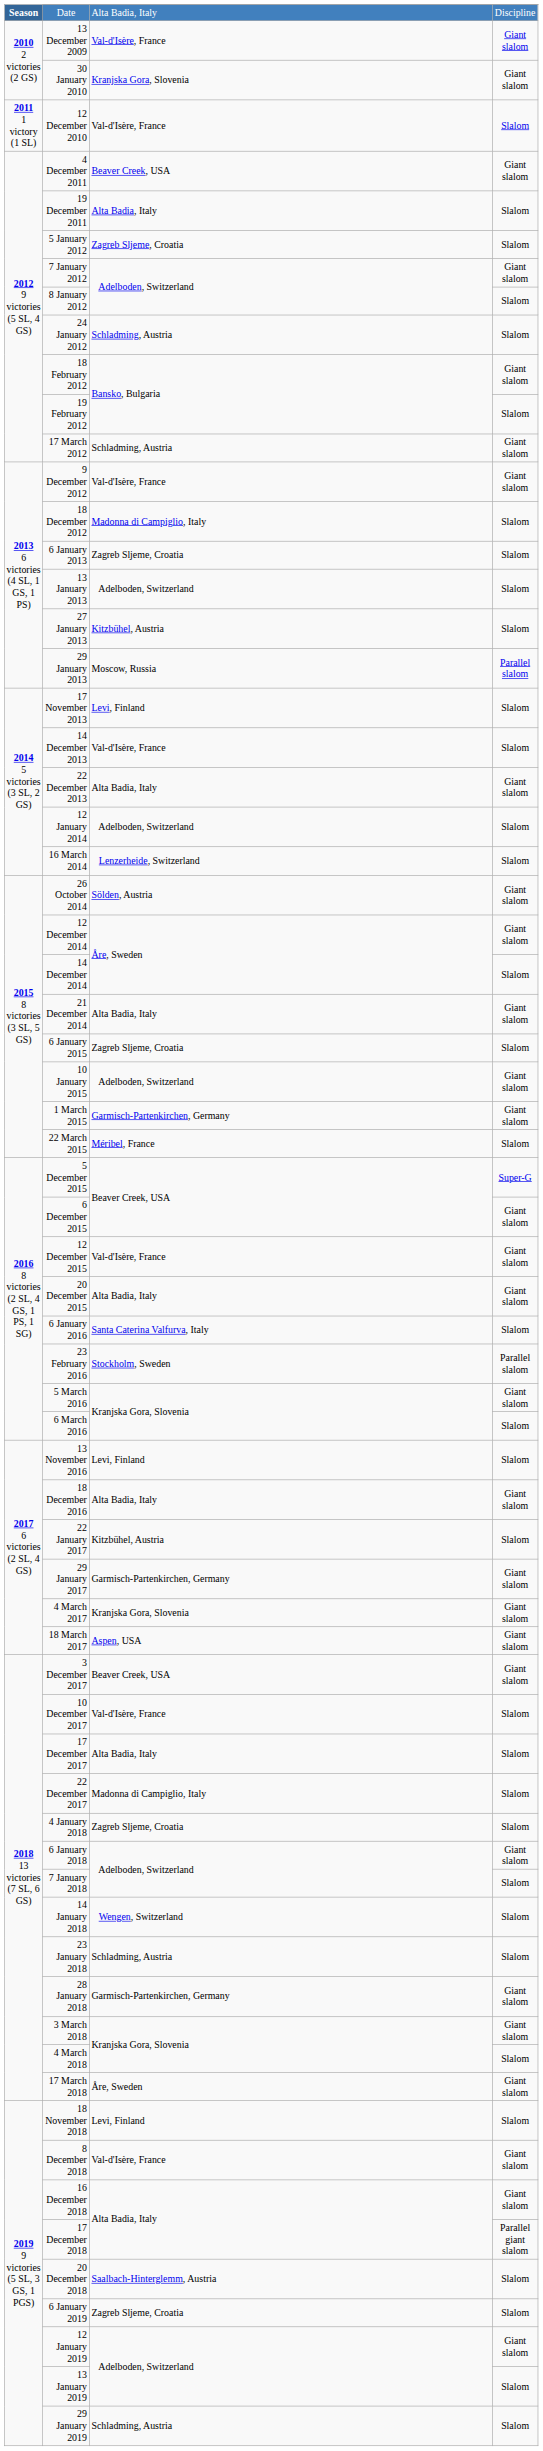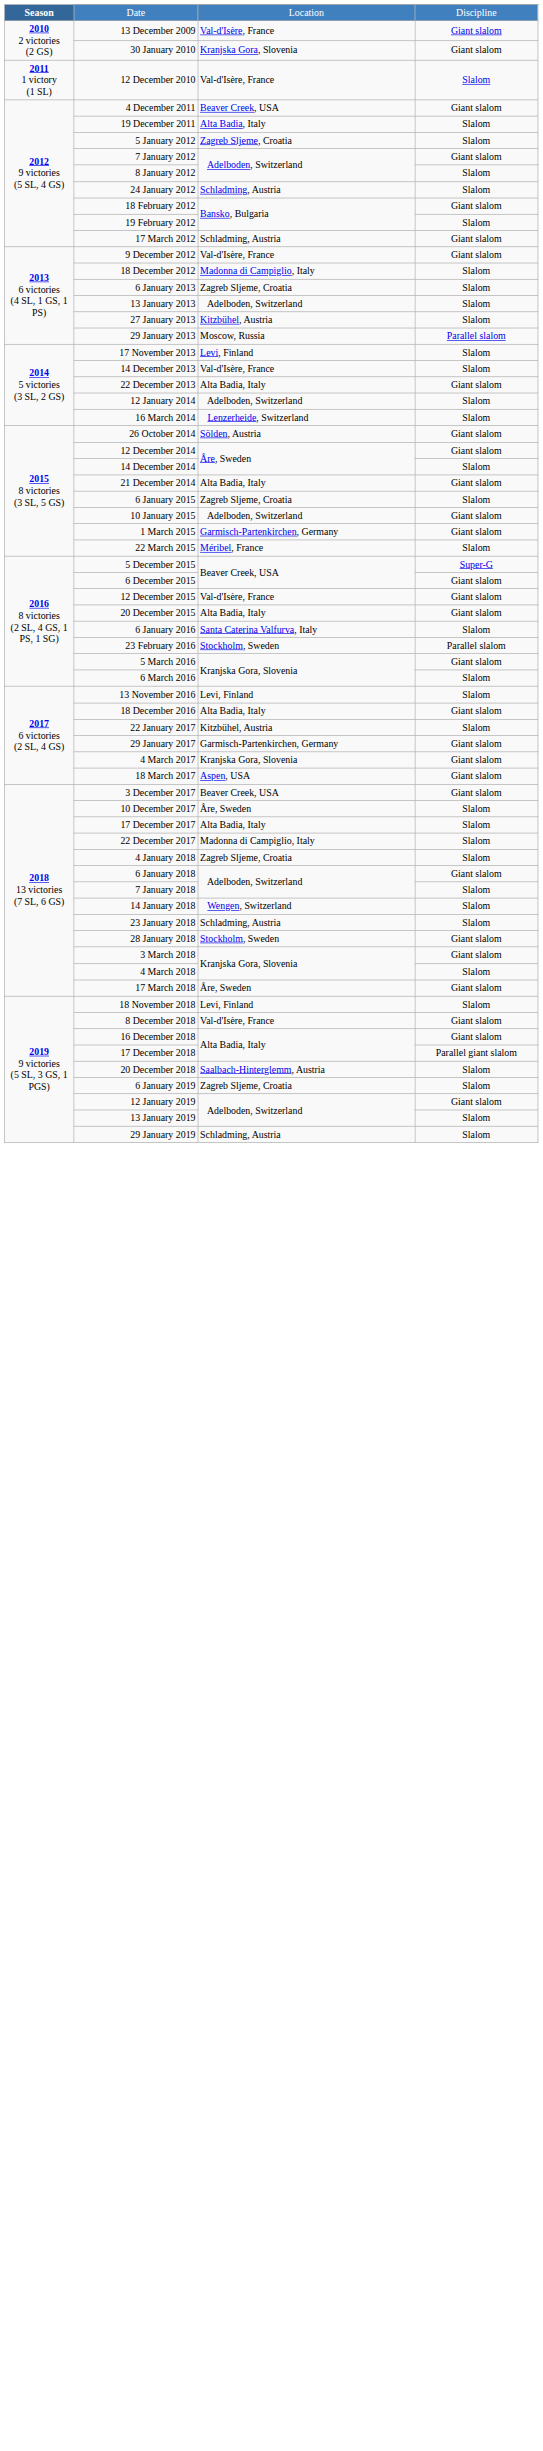 <table class="wikitable" style="font-size:95%; text-align:center; border:grey solid 1px; border-collapse:collapse;" width="65%">
 <tr style="background-color:#369; color:white;">
 <td rowspan="2" colspan="1" width="2%"><strong>Season</strong></td>
 </tr>
 <tr style="background-color:#4180be; color:white;">
 <td width="5%">Date</td>
-<td align=left> Alta Badia, Italy</td>
+<td width="10%">Location</td>
 <td width="5%">Discipline</td>
 </tr>
 <tr>
 <td rowspan=2 align=center><strong><a href='#'>2010</a></strong> <br> 2 victories <br> (2 GS)</td>
 <td align=right>13 December 2009</td>
 <td align=left> <a href='#'>Val-d'Isère</a>, France</td>
 <td><a href='#'>Giant slalom</a></td>
 </tr>
 <tr>
 <td align=right>30 January 2010</td>
 <td align=left> <a href='#'>Kranjska Gora</a>, Slovenia</td>
 <td>Giant slalom</td>
 </tr>
 <tr>
 <td align=center><strong><a href='#'>2011</a></strong> <br> 1 victory <br> (1 SL)</td>
 <td align=right>12 December 2010</td>
 <td align=left> Val-d'Isère, France</td>
 <td><a href='#'>Slalom</a></td>
 </tr>
 <tr>
 <td rowspan=9 align=center><strong><a href='#'>2012</a></strong> <br> 9 victories <br> (5 SL, 4 GS)</td>
 <td align=right>4 December 2011</td>
 <td align=left> <a href='#'>Beaver Creek</a>, USA</td>
 <td>Giant slalom</td>
 </tr>
 <tr>
 <td align=right>19 December 2011</td>
 <td align=left> <a href='#'>Alta Badia</a>, Italy</td>
 <td>Slalom</td>
 </tr>
 <tr>
 <td align=right>5 January 2012</td>
 <td align=left> <a href='#'>Zagreb Sljeme</a>, Croatia</td>
 <td>Slalom</td>
 </tr>
 <tr>
 <td align=right>7 January 2012</td>
 <td style="text-align:left;" rowspan="2">   <a href='#'>Adelboden</a>, Switzerland</td>
 <td>Giant slalom</td>
 </tr>
 <tr>
 <td align=right>8 January 2012</td>
 <td>Slalom</td>
 </tr>
 <tr>
 <td align=right>24 January 2012</td>
 <td align=left> <a href='#'>Schladming</a>, Austria</td>
 <td>Slalom</td>
 </tr>
 <tr>
 <td align=right>18 February 2012</td>
 <td style="text-align:left;" rowspan="2"> <a href='#'>Bansko</a>, Bulgaria</td>
 <td>Giant slalom</td>
 </tr>
 <tr>
 <td align=right>19 February 2012</td>
 <td>Slalom</td>
 </tr>
 <tr>
 <td align=right>17 March 2012</td>
 <td align=left> Schladming, Austria</td>
 <td>Giant slalom</td>
 </tr>
 <tr>
 <td rowspan=6 align=center><strong><a href='#'>2013</a></strong> <br> 6 victories <br> (4 SL, 1 GS, 1 PS)</td>
 <td align=right>9 December 2012</td>
 <td align=left> Val-d'Isère, France</td>
 <td>Giant slalom</td>
 </tr>
 <tr>
 <td align=right>18 December 2012</td>
 <td align=left> <a href='#'>Madonna di Campiglio</a>, Italy</td>
 <td>Slalom</td>
 </tr>
 <tr>
 <td align=right>6 January 2013</td>
 <td align=left> Zagreb Sljeme, Croatia</td>
 <td>Slalom</td>
 </tr>
 <tr>
 <td align=right>13 January 2013</td>
 <td align=left>   Adelboden, Switzerland</td>
 <td>Slalom</td>
 </tr>
 <tr>
 <td align=right>27 January 2013</td>
 <td align=left> <a href='#'>Kitzbühel</a>, Austria</td>
 <td>Slalom</td>
 </tr>
 <tr>
 <td align=right>29 January 2013</td>
 <td align=left> Moscow, Russia</td>
 <td><a href='#'>Parallel slalom</a></td>
 </tr>
 <tr>
 <td rowspan=5 align=center><strong><a href='#'>2014</a></strong> <br> 5 victories <br> (3 SL, 2 GS)</td>
 <td align=right>17 November 2013</td>
 <td align=left> <a href='#'>Levi</a>, Finland</td>
 <td>Slalom</td>
 </tr>
 <tr>
 <td align=right>14 December 2013</td>
 <td align=left> Val-d'Isère, France</td>
 <td>Slalom</td>
 </tr>
 <tr>
 <td align=right>22 December 2013</td>
 <td align=left> Alta Badia, Italy</td>
 <td>Giant slalom</td>
 </tr>
 <tr>
 <td align=right>12 January 2014</td>
 <td align=left>   Adelboden, Switzerland</td>
 <td>Slalom</td>
 </tr>
 <tr>
 <td align=right>16 March 2014</td>
 <td align=left>   <a href='#'>Lenzerheide</a>, Switzerland</td>
 <td>Slalom</td>
 </tr>
 <tr>
 <td rowspan=8 align=center><strong><a href='#'>2015</a></strong> <br> 8 victories <br> (3 SL, 5 GS)</td>
 <td align=right>26 October 2014</td>
 <td align=left> <a href='#'>Sölden</a>, Austria</td>
 <td>Giant slalom</td>
 </tr>
 <tr>
 <td align=right>12 December 2014</td>
 <td style="text-align:left;" rowspan=2> <a href='#'>Åre</a>, Sweden</td>
 <td>Giant slalom</td>
 </tr>
 <tr>
 <td align=right>14 December 2014</td>
 <td>Slalom</td>
 </tr>
 <tr>
 <td align=right>21 December 2014</td>
 <td align=left> Alta Badia, Italy</td>
 <td>Giant slalom</td>
 </tr>
 <tr>
 <td align=right>6 January 2015</td>
 <td align=left> Zagreb Sljeme, Croatia</td>
 <td>Slalom</td>
 </tr>
 <tr>
 <td align=right>10 January 2015</td>
 <td align=left>   Adelboden, Switzerland</td>
 <td>Giant slalom</td>
 </tr>
 <tr>
 <td align=right>1 March 2015</td>
 <td align=left> <a href='#'>Garmisch-Partenkirchen</a>, Germany</td>
 <td>Giant slalom</td>
 </tr>
 <tr>
 <td align=right>22 March 2015</td>
 <td align=left> <a href='#'>Méribel</a>, France</td>
 <td>Slalom</td>
 </tr>
 <tr>
 <td rowspan=8 align=center><strong><a href='#'>2016</a></strong> <br> 8 victories <br> (2 SL, 4 GS, 1 PS, 1 SG)</td>
 <td align=right>5 December 2015</td>
 <td align=left rowspan=2> Beaver Creek, USA</td>
 <td><a href='#'>Super-G</a></td>
 </tr>
 <tr>
 <td align=right>6 December 2015</td>
 <td>Giant slalom</td>
 </tr>
 <tr>
 <td align=right>12 December 2015</td>
 <td align=left> Val-d'Isère, France</td>
 <td>Giant slalom</td>
 </tr>
 <tr>
 <td align=right>20 December 2015</td>
 <td align=left> Alta Badia, Italy</td>
 <td>Giant slalom</td>
 </tr>
 <tr>
 <td align=right>6 January 2016</td>
 <td align=left> <a href='#'>Santa Caterina Valfurva</a>, Italy</td>
 <td>Slalom</td>
 </tr>
 <tr>
 <td align=right>23 February 2016</td>
 <td align=left> <a href='#'>Stockholm</a>, Sweden</td>
 <td>Parallel slalom</td>
 </tr>
 <tr>
 <td align=right>5 March 2016</td>
 <td rowspan=2 align=left> Kranjska Gora, Slovenia</td>
 <td>Giant slalom</td>
 </tr>
 <tr>
 <td align=right>6 March 2016</td>
 <td>Slalom</td>
 </tr>
 <tr>
 <td rowspan=6 align=center><strong><a href='#'>2017</a></strong> <br> 6 victories <br> (2 SL, 4 GS)</td>
 <td align=right>13 November 2016</td>
 <td align=left> Levi, Finland</td>
 <td>Slalom</td>
 </tr>
 <tr>
 <td align=right>18 December 2016</td>
 <td align=left> Alta Badia, Italy</td>
 <td>Giant slalom</td>
 </tr>
 <tr>
 <td align=right>22 January 2017</td>
 <td align=left> Kitzbühel, Austria</td>
 <td>Slalom</td>
 </tr>
 <tr>
 <td align=right>29 January 2017</td>
 <td align=left> Garmisch-Partenkirchen, Germany</td>
 <td>Giant slalom</td>
 </tr>
 <tr>
 <td align=right>4 March 2017</td>
 <td align=left> Kranjska Gora, Slovenia</td>
 <td>Giant slalom</td>
 </tr>
 <tr>
 <td align=right>18 March 2017</td>
 <td align=left> <a href='#'>Aspen</a>, USA</td>
 <td>Giant slalom</td>
 </tr>
 <tr>
 <td rowspan=13 align=center><strong><a href='#'>2018</a></strong> <br> 13 victories <br> (7 SL, 6 GS)</td>
 <td align=right>3 December 2017</td>
 <td align=left> Beaver Creek, USA</td>
 <td>Giant slalom</td>
 </tr>
 <tr>
 <td align=right>10 December 2017</td>
-<td align=left> Val-d'Isère, France</td>
+<td align=left> Åre, Sweden</td>
 <td>Slalom</td>
 </tr>
 <tr>
 <td align=right>17 December 2017</td>
 <td align=left> Alta Badia, Italy</td>
 <td>Slalom</td>
 </tr>
 <tr>
 <td align=right>22 December 2017</td>
 <td align=left> Madonna di Campiglio, Italy</td>
 <td>Slalom</td>
 </tr>
 <tr>
 <td align=right>4 January 2018</td>
 <td align=left> Zagreb Sljeme, Croatia</td>
 <td>Slalom</td>
 </tr>
 <tr>
 <td align=right>6 January 2018</td>
 <td style="text-align:left;" rowspan="2">   Adelboden, Switzerland</td>
 <td>Giant slalom</td>
 </tr>
 <tr>
 <td align=right>7 January 2018</td>
 <td>Slalom</td>
 </tr>
 <tr>
 <td align=right>14 January 2018</td>
 <td align=left>   <a href='#'>Wengen</a>, Switzerland</td>
 <td>Slalom</td>
 </tr>
 <tr>
 <td align=right>23 January 2018</td>
 <td align=left> Schladming, Austria</td>
 <td>Slalom</td>
 </tr>
 <tr>
 <td align=right>28 January 2018</td>
-<td align=left> Garmisch-Partenkirchen, Germany</td>
+<td align=left> <a href='#'>Stockholm</a>, Sweden</td>
 <td>Giant slalom</td>
 </tr>
 <tr>
 <td align=right>3 March 2018</td>
 <td style="text-align:left;" rowspan="2"> Kranjska Gora, Slovenia</td>
 <td>Giant slalom</td>
 </tr>
 <tr>
 <td align=right>4 March 2018</td>
 <td>Slalom</td>
 </tr>
 <tr>
 <td align=right>17 March 2018</td>
 <td align=left> Åre, Sweden</td>
 <td>Giant slalom</td>
 </tr>
 <tr>
 <td rowspan=10 align=center><strong><a href='#'>2019</a></strong> <br> 9 victories <br> (5 SL, 3 GS, 1 PGS)</td>
 <td align=right>18 November 2018</td>
 <td align=left> Levi, Finland</td>
 <td>Slalom</td>
 </tr>
 <tr>
 <td align=right>8 December 2018</td>
 <td align=left> Val-d'Isère, France</td>
 <td>Giant slalom</td>
 </tr>
 <tr>
 <td align=right>16 December 2018</td>
 <td align=left rowspan=2> Alta Badia, Italy</td>
 <td>Giant slalom</td>
 </tr>
 <tr>
 <td align=right>17 December 2018</td>
 <td>Parallel giant slalom</td>
 </tr>
 <tr>
 <td align=right>20 December 2018</td>
 <td align=left> <a href='#'>Saalbach-Hinterglemm</a>, Austria</td>
 <td>Slalom</td>
 </tr>
 <tr>
 <td align=right>6 January 2019</td>
 <td align=left> Zagreb Sljeme, Croatia</td>
 <td>Slalom</td>
 </tr>
 <tr>
 <td align=right>12 January 2019</td>
 <td align=left rowspan=2>   Adelboden, Switzerland</td>
 <td>Giant slalom</td>
 </tr>
 <tr>
 <td align=right>13 January 2019</td>
 <td>Slalom</td>
 </tr>
 <tr>
 <td align=right>29 January 2019</td>
 <td align=left> Schladming, Austria</td>
 <td>Slalom</td>
 </tr>
 </table>
